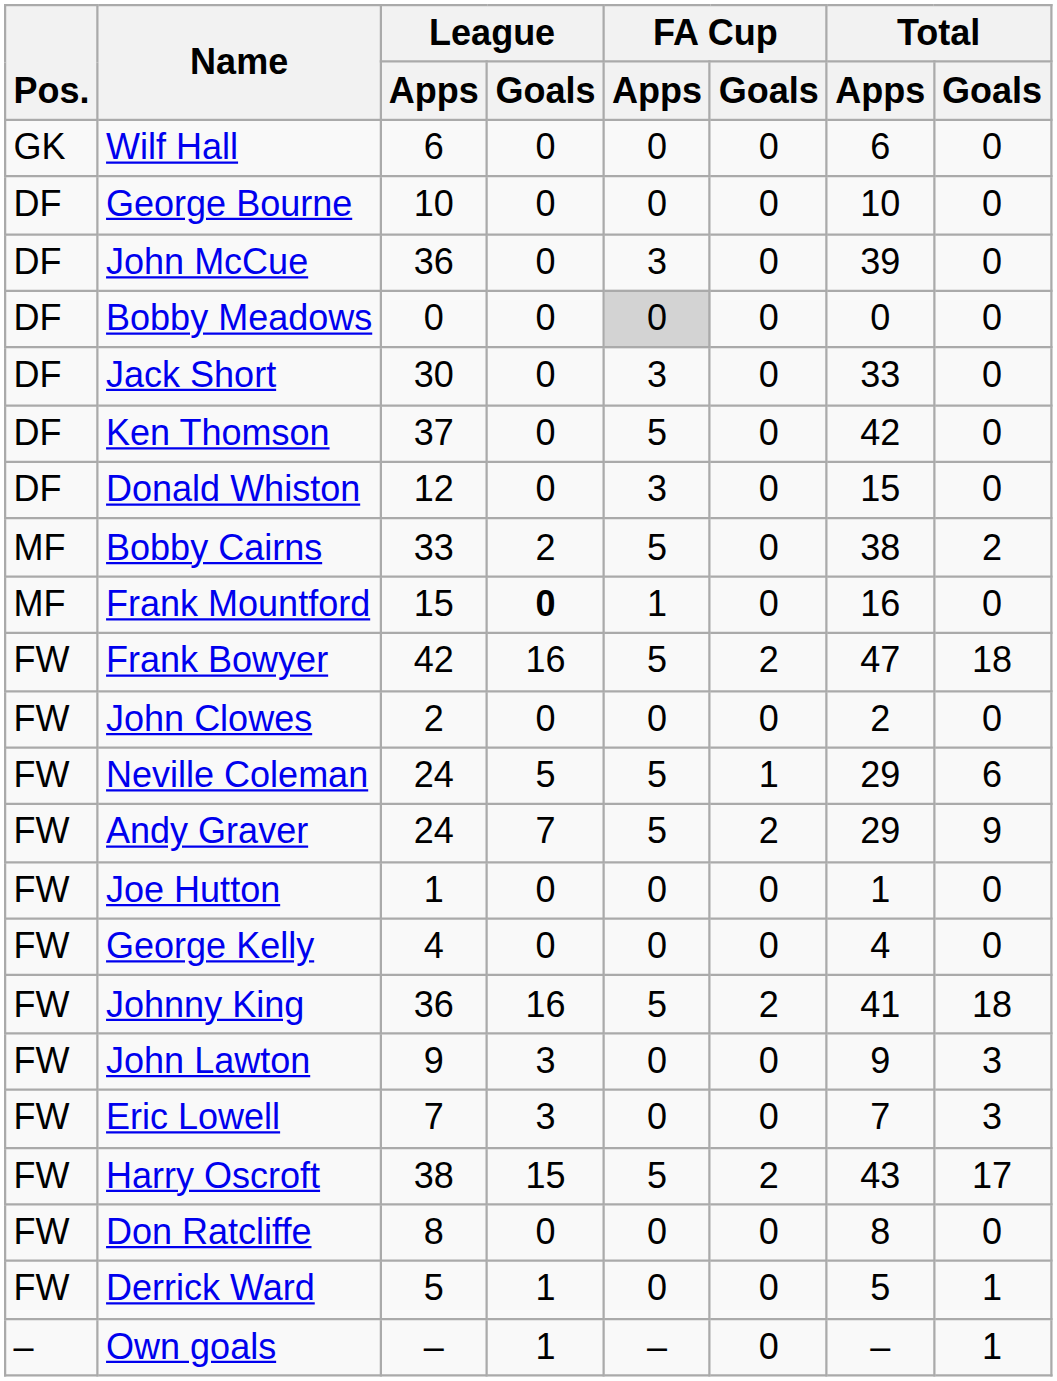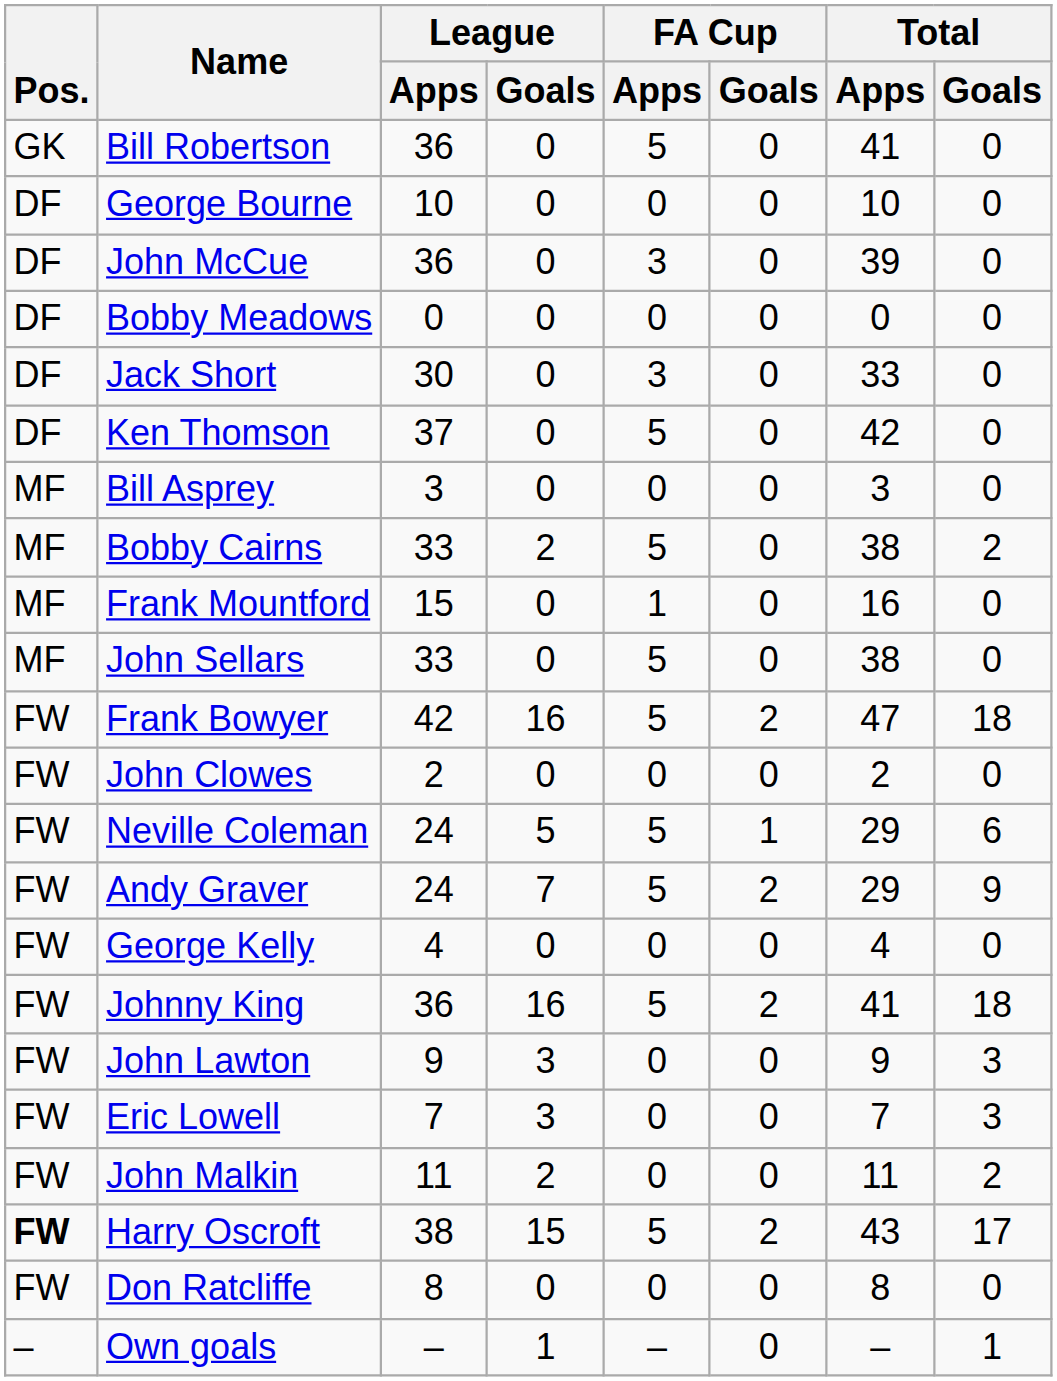 <table class="wikitable" style="text-align:center">
 <tr>
 <th rowspan="2" valign="bottom">Pos.</th>
 <th rowspan="2">Name</th>
 <th colspan="2" width="85">League</th>
 <th colspan="2" width="85">FA Cup</th>
 <th colspan="2" width="85">Total</th>
 </tr>
 <tr>
 <th>Apps</th>
 <th>Goals</th>
 <th>Apps</th>
 <th>Goals</th>
 <th>Apps</th>
 <th>Goals</th>
 </tr>
 <tr>
 <td align="left">GK</td>
-<td align="left"> <a href='#'>Wilf Hall</a></td>
-<td>6</td>
+<td align="left"> <a href='#'>Bill Robertson</a></td>
+<td>36</td>
 <td>0</td>
+<td>5</td>
 <td>0</td>
-<td>0</td>
-<td>6</td>
+<td>41</td>
 <td>0</td>
 </tr>
 <tr>
 <td align="left">DF</td>
 <td align="left"> <a href='#'>George Bourne</a></td>
 <td>10</td>
 <td>0</td>
 <td>0</td>
 <td>0</td>
 <td>10</td>
 <td>0</td>
 </tr>
 <tr>
 <td align="left">DF</td>
 <td align="left"> <a href='#'>John McCue</a></td>
 <td>36</td>
 <td>0</td>
 <td>3</td>
 <td>0</td>
 <td>39</td>
 <td>0</td>
 </tr>
 <tr>
 <td align="left">DF</td>
 <td align="left"> <a href='#'>Bobby Meadows</a></td>
 <td>0</td>
 <td>0</td>
-<td style="background: lightgrey;">0</td>
+<td>0</td>
 <td>0</td>
 <td>0</td>
 <td>0</td>
 </tr>
 <tr>
 <td align="left">DF</td>
 <td align="left"> <a href='#'>Jack Short</a></td>
 <td>30</td>
 <td>0</td>
 <td>3</td>
 <td>0</td>
 <td>33</td>
 <td>0</td>
 </tr>
 <tr>
 <td align="left">DF</td>
 <td align="left"> <a href='#'>Ken Thomson</a></td>
 <td>37</td>
 <td>0</td>
 <td>5</td>
 <td>0</td>
 <td>42</td>
 <td>0</td>
 </tr>
 <tr>
-<td align="left">DF</td>
-<td align="left"> <a href='#'>Donald Whiston</a></td>
-<td>12</td>
+<td align="left">MF</td>
+<td align="left"> <a href='#'>Bill Asprey</a></td>
+<td>3</td>
+<td>0</td>
+<td>0</td>
 <td>0</td>
 <td>3</td>
-<td>0</td>
-<td>15</td>
 <td>0</td>
 </tr>
 <tr>
 <td align="left">MF</td>
 <td align="left"> <a href='#'>Bobby Cairns</a></td>
 <td>33</td>
 <td>2</td>
 <td>5</td>
 <td>0</td>
 <td>38</td>
 <td>2</td>
 </tr>
 <tr>
 <td align="left">MF</td>
 <td align="left"> <a href='#'>Frank Mountford</a></td>
 <td>15</td>
-<td><strong>0</strong></td>
+<td>0</td>
 <td>1</td>
 <td>0</td>
 <td>16</td>
+<td>0</td>
+</tr>
+<tr>
+<td align="left">MF</td>
+<td align="left"> <a href='#'>John Sellars</a></td>
+<td>33</td>
+<td>0</td>
+<td>5</td>
+<td>0</td>
+<td>38</td>
 <td>0</td>
 </tr>
 <tr>
 <td align="left">FW</td>
 <td align="left"> <a href='#'>Frank Bowyer</a></td>
 <td>42</td>
 <td>16</td>
 <td>5</td>
 <td>2</td>
 <td>47</td>
 <td>18</td>
 </tr>
 <tr>
 <td align="left">FW</td>
 <td align="left"> <a href='#'>John Clowes</a></td>
 <td>2</td>
 <td>0</td>
 <td>0</td>
 <td>0</td>
 <td>2</td>
 <td>0</td>
 </tr>
 <tr>
 <td align="left">FW</td>
 <td align="left"> <a href='#'>Neville Coleman</a></td>
 <td>24</td>
 <td>5</td>
 <td>5</td>
 <td>1</td>
 <td>29</td>
 <td>6</td>
 </tr>
 <tr>
 <td align="left">FW</td>
 <td align="left"> <a href='#'>Andy Graver</a></td>
 <td>24</td>
 <td>7</td>
 <td>5</td>
 <td>2</td>
 <td>29</td>
 <td>9</td>
 </tr>
 <tr>
 <td align="left">FW</td>
-<td align="left"> <a href='#'>Joe Hutton</a></td>
-<td>1</td>
-<td>0</td>
-<td>0</td>
-<td>0</td>
-<td>1</td>
-<td>0</td>
-</tr>
-<tr>
-<td align="left">FW</td>
 <td align="left"> <a href='#'>George Kelly</a></td>
 <td>4</td>
 <td>0</td>
 <td>0</td>
 <td>0</td>
 <td>4</td>
 <td>0</td>
 </tr>
 <tr>
 <td align="left">FW</td>
 <td align="left"> <a href='#'>Johnny King</a></td>
 <td>36</td>
 <td>16</td>
 <td>5</td>
 <td>2</td>
 <td>41</td>
 <td>18</td>
 </tr>
 <tr>
 <td align="left">FW</td>
 <td align="left"> <a href='#'>John Lawton</a></td>
 <td>9</td>
 <td>3</td>
 <td>0</td>
 <td>0</td>
 <td>9</td>
 <td>3</td>
 </tr>
 <tr>
 <td align="left">FW</td>
 <td align="left"> <a href='#'>Eric Lowell</a></td>
 <td>7</td>
 <td>3</td>
 <td>0</td>
 <td>0</td>
 <td>7</td>
 <td>3</td>
 </tr>
 <tr>
 <td align="left">FW</td>
+<td align="left"> <a href='#'>John Malkin</a></td>
+<td>11</td>
+<td>2</td>
+<td>0</td>
+<td>0</td>
+<td>11</td>
+<td>2</td>
+</tr>
+<tr>
+<td align="left"><strong>FW</strong></td>
 <td align="left"> <a href='#'>Harry Oscroft</a></td>
 <td>38</td>
 <td>15</td>
 <td>5</td>
 <td>2</td>
 <td>43</td>
 <td>17</td>
 </tr>
 <tr>
 <td align="left">FW</td>
 <td align="left"> <a href='#'>Don Ratcliffe</a></td>
 <td>8</td>
 <td>0</td>
 <td>0</td>
 <td>0</td>
 <td>8</td>
 <td>0</td>
 </tr>
 <tr>
-<td align="left">FW</td>
-<td align="left"> <a href='#'>Derrick Ward</a></td>
-<td>5</td>
-<td>1</td>
-<td>0</td>
-<td>0</td>
-<td>5</td>
-<td>1</td>
-</tr>
-<tr>
 <td align="left">–</td>
 <td align="left"><a href='#'>Own goals</a></td>
 <td>–</td>
 <td>1</td>
 <td>–</td>
 <td>0</td>
 <td>–</td>
 <td>1</td>
 </tr>
 </table>
